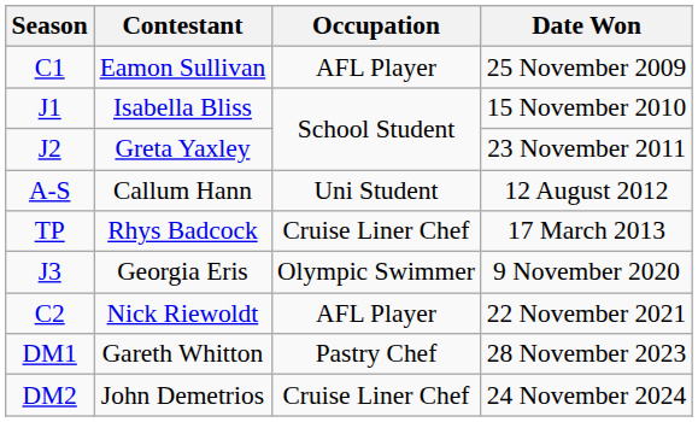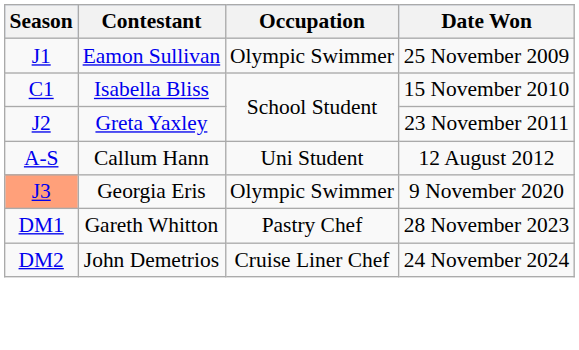 <table class="sortable wikitable plainrowheaders" style="text-align:center;">
 <tr style="background:#C1D8FF;">
 <th>Season</th>
 <th>Contestant</th>
 <th>Occupation</th>
 <th>Date Won</th>
 </tr>
 <tr>
-<td><a href='#'>C1</a></td>
+<td><a href='#'>J1</a></td>
 <td><a href='#'>Eamon Sullivan</a></td>
-<td>AFL Player</td>
+<td>Olympic Swimmer</td>
 <td>25 November 2009</td>
 </tr>
 <tr>
-<td><a href='#'>J1</a></td>
+<td><a href='#'>C1</a></td>
 <td><a href='#'>Isabella Bliss</a></td>
 <td rowspan="2">School Student</td>
 <td>15 November 2010</td>
 </tr>
 <tr>
 <td><a href='#'>J2</a></td>
 <td><a href='#'>Greta Yaxley</a></td>
 <td>23 November 2011</td>
 </tr>
 <tr>
 <td><a href='#'>A-S</a></td>
 <td>Callum Hann</td>
 <td>Uni Student</td>
 <td>12 August 2012</td>
 </tr>
 <tr>
-<td><a href='#'>TP</a></td>
-<td><a href='#'>Rhys Badcock</a></td>
-<td>Cruise Liner Chef</td>
-<td>17 March 2013</td>
-</tr>
-<tr>
-<td><a href='#'>J3</a></td>
+<td style="background: lightsalmon;"><a href='#'>J3</a></td>
 <td>Georgia Eris</td>
 <td>Olympic Swimmer</td>
 <td>9 November 2020</td>
-</tr>
-<tr>
-<td><a href='#'>C2</a></td>
-<td><a href='#'>Nick Riewoldt</a></td>
-<td>AFL Player</td>
-<td>22 November 2021</td>
 </tr>
 <tr>
 <td><a href='#'>DM1</a></td>
 <td>Gareth Whitton</td>
 <td>Pastry Chef</td>
 <td>28 November 2023</td>
 </tr>
 <tr>
 <td><a href='#'>DM2</a></td>
 <td>John Demetrios</td>
 <td>Cruise Liner Chef</td>
 <td>24 November 2024</td>
 </tr>
 </table>
